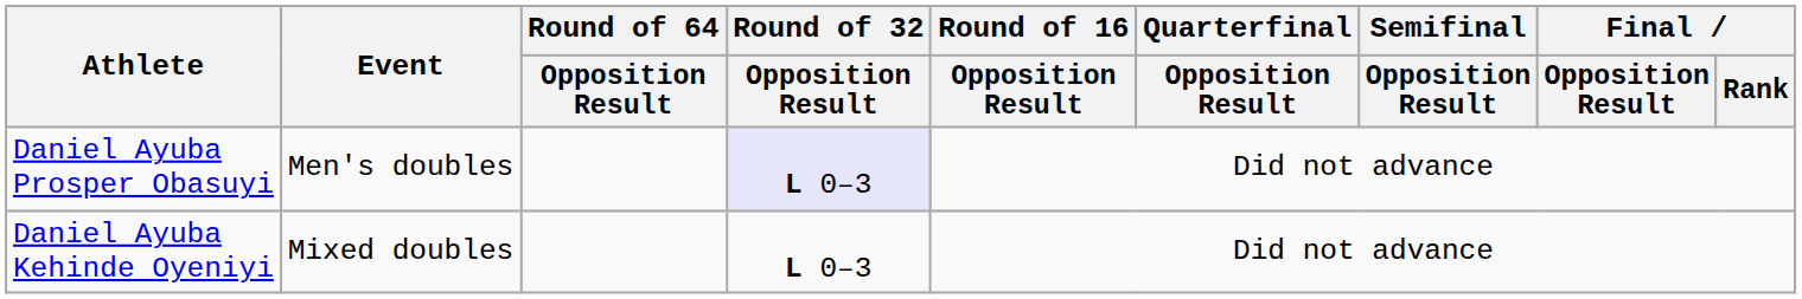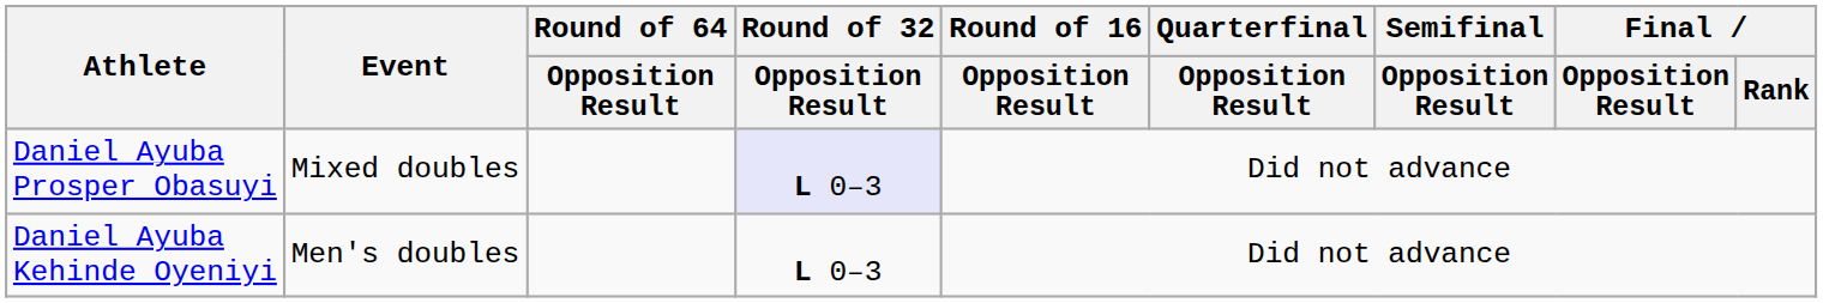 <table class="wikitable" style="font-size:90%;">
 <tr>
 <th rowspan=2>Athlete</th>
 <th rowspan=2>Event</th>
 <th>Round of 64</th>
 <th>Round of 32</th>
 <th>Round of 16</th>
 <th>Quarterfinal</th>
 <th>Semifinal</th>
 <th colspan=2>Final / </th>
 </tr>
 <tr style="font-size:95%">
 <th>Opposition<br>Result</th>
 <th>Opposition<br>Result</th>
 <th>Opposition<br>Result</th>
 <th>Opposition<br>Result</th>
 <th>Opposition<br>Result</th>
 <th>Opposition<br>Result</th>
 <th>Rank</th>
 </tr>
 <tr align=center>
 <td align=left><a href='#'>Daniel Ayuba</a><br><a href='#'>Prosper Obasuyi</a></td>
-<td align=left>Men's doubles</td>
+<td align=left>Mixed doubles</td>
 <td></td>
 <td style="background: lavender;"><br> <strong>L</strong> 0–3</td>
 <td colspan=7>Did not advance</td>
 </tr>
 <tr align=center>
 <td align=left><a href='#'>Daniel Ayuba</a><br><a href='#'>Kehinde Oyeniyi</a></td>
-<td align=left>Mixed doubles</td>
+<td align=left>Men's doubles</td>
 <td></td>
 <td><br> <strong>L</strong> 0–3</td>
 <td colspan=7>Did not advance</td>
 </tr>
 </table>
